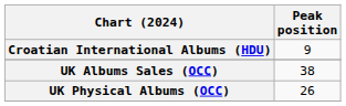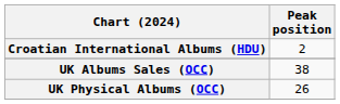 <table class="wikitable sortable plainrowheaders" style="text-align:center">
 <tr>
 <th scope="col">Chart (2024)</th>
 <th scope="col">Peak<br>position</th>
 </tr>
 <tr>
 <th scope="row">Croatian International Albums (<a href='#'>HDU</a>)</th>
-<td>9</td>
+<td>2</td>
 </tr>
 <tr>
 </tr>
 <tr>
 </tr>
 <tr>
 </tr>
 <tr>
 <th scope="row">UK Albums Sales (<a href='#'>OCC</a>)</th>
 <td>38</td>
 </tr>
 <tr>
 <th scope="row">UK Physical Albums (<a href='#'>OCC</a>)</th>
 <td>26</td>
 </tr>
 <tr>
 </tr>
 </table>
